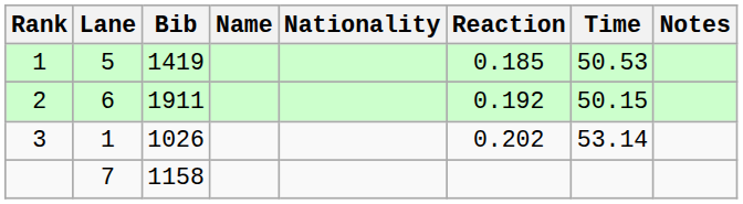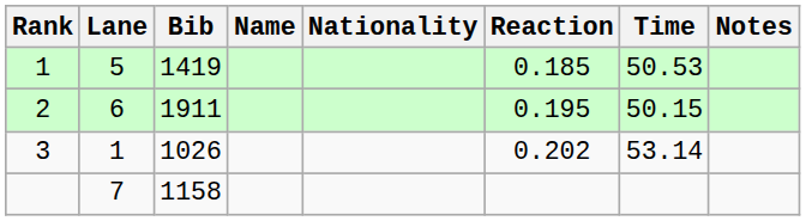 <table class="wikitable sortable" style="text-align:center">
 <tr>
 <th>Rank</th>
 <th>Lane</th>
 <th>Bib</th>
 <th>Name</th>
 <th>Nationality</th>
 <th>Reaction</th>
 <th>Time</th>
 <th>Notes</th>
 </tr>
 <tr bgcolor=ccffcc>
 <td>1</td>
 <td>5</td>
 <td>1419</td>
 <td align=left></td>
 <td align=left></td>
 <td>0.185</td>
 <td>50.53</td>
 <td><strong></strong></td>
 </tr>
 <tr bgcolor=ccffcc>
 <td>2</td>
 <td>6</td>
 <td>1911</td>
 <td align=left></td>
 <td align=left></td>
-<td>0.192</td>
+<td>0.195</td>
 <td>50.15</td>
 <td><strong></strong></td>
 </tr>
 <tr>
 <td>3</td>
 <td>1</td>
 <td>1026</td>
 <td align=left></td>
 <td align=left></td>
 <td>0.202</td>
 <td>53.14</td>
 <td></td>
 </tr>
 <tr>
 <td></td>
 <td>7</td>
 <td>1158</td>
 <td align=left></td>
 <td align=left></td>
 <td></td>
 <td></td>
 <td><strong></strong></td>
 </tr>
 </table>
